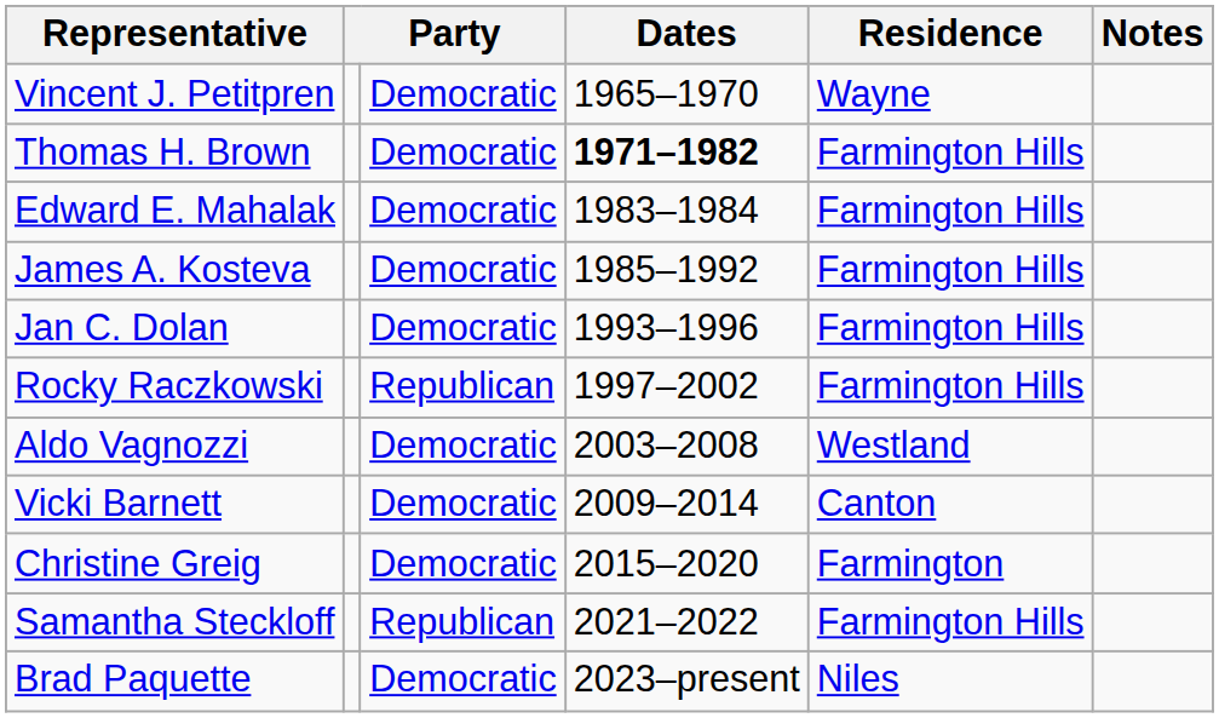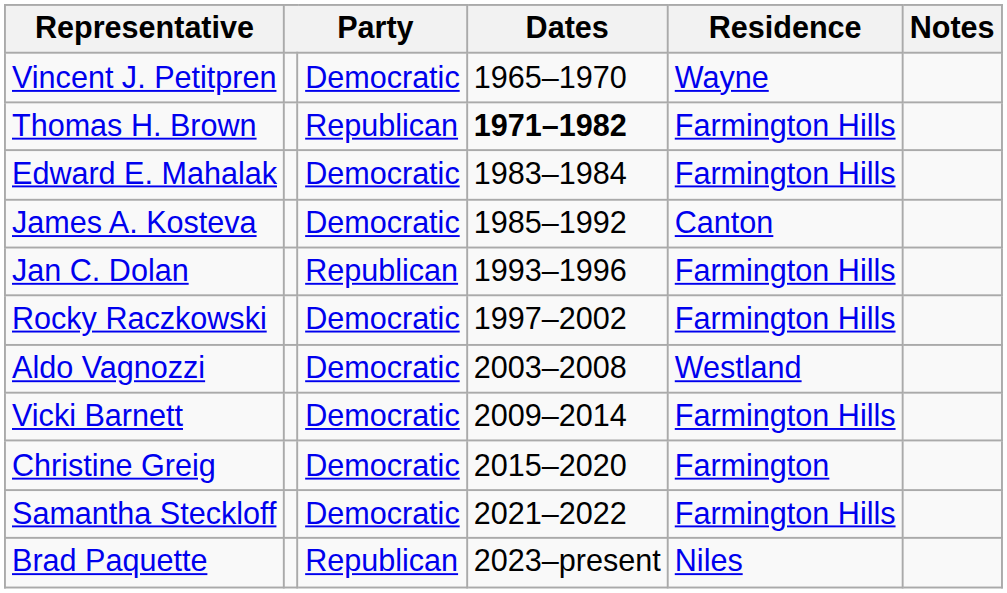 <table class=wikitable>
 <tr valign=bottom>
 <th>Representative</th>
 <th colspan="2">Party</th>
 <th>Dates</th>
 <th>Residence</th>
 <th>Notes</th>
 </tr>
 <tr>
 <td><a href='#'>Vincent J. Petitpren</a></td>
 <td bgcolor=></td>
 <td><a href='#'>Democratic</a></td>
 <td>1965–1970</td>
 <td><a href='#'>Wayne</a></td>
 <td></td>
 </tr>
 <tr>
 <td><a href='#'>Thomas H. Brown</a></td>
 <td bgcolor=></td>
-<td><a href='#'>Democratic</a></td>
+<td><a href='#'>Republican</a></td>
 <td><strong>1971–1982</strong></td>
 <td><a href='#'>Farmington Hills</a></td>
 <td></td>
 </tr>
 <tr>
 <td><a href='#'>Edward E. Mahalak</a></td>
 <td bgcolor=></td>
 <td><a href='#'>Democratic</a></td>
 <td>1983–1984</td>
 <td><a href='#'>Farmington Hills</a></td>
 <td></td>
 </tr>
 <tr>
 <td><a href='#'>James A. Kosteva</a></td>
 <td bgcolor=></td>
 <td><a href='#'>Democratic</a></td>
 <td>1985–1992</td>
-<td><a href='#'>Farmington Hills</a></td>
+<td><a href='#'>Canton</a></td>
 <td></td>
 </tr>
 <tr>
 <td><a href='#'>Jan C. Dolan</a></td>
 <td bgcolor=></td>
-<td><a href='#'>Democratic</a></td>
+<td><a href='#'>Republican</a></td>
 <td>1993–1996</td>
 <td><a href='#'>Farmington Hills</a></td>
 <td></td>
 </tr>
 <tr>
 <td><a href='#'>Rocky Raczkowski</a></td>
 <td bgcolor=></td>
-<td><a href='#'>Republican</a></td>
+<td><a href='#'>Democratic</a></td>
 <td>1997–2002</td>
 <td><a href='#'>Farmington Hills</a></td>
 <td></td>
 </tr>
 <tr>
 <td><a href='#'>Aldo Vagnozzi</a></td>
 <td bgcolor=></td>
 <td><a href='#'>Democratic</a></td>
 <td>2003–2008</td>
 <td><a href='#'>Westland</a></td>
 <td></td>
 </tr>
 <tr>
 <td><a href='#'>Vicki Barnett</a></td>
 <td bgcolor=></td>
 <td><a href='#'>Democratic</a></td>
 <td>2009–2014</td>
-<td><a href='#'>Canton</a></td>
+<td><a href='#'>Farmington Hills</a></td>
 <td></td>
 </tr>
 <tr>
 <td><a href='#'>Christine Greig</a></td>
 <td bgcolor=></td>
 <td><a href='#'>Democratic</a></td>
 <td>2015–2020</td>
 <td><a href='#'>Farmington</a></td>
 <td></td>
 </tr>
 <tr>
 <td><a href='#'>Samantha Steckloff</a></td>
 <td bgcolor=></td>
-<td><a href='#'>Republican</a></td>
+<td><a href='#'>Democratic</a></td>
 <td>2021–2022</td>
 <td><a href='#'>Farmington Hills</a></td>
 <td></td>
 </tr>
 <tr>
 <td><a href='#'>Brad Paquette</a></td>
 <td bgcolor=></td>
-<td><a href='#'>Democratic</a></td>
+<td><a href='#'>Republican</a></td>
 <td>2023–present</td>
 <td><a href='#'>Niles</a></td>
 <td></td>
 </tr>
 </table>
